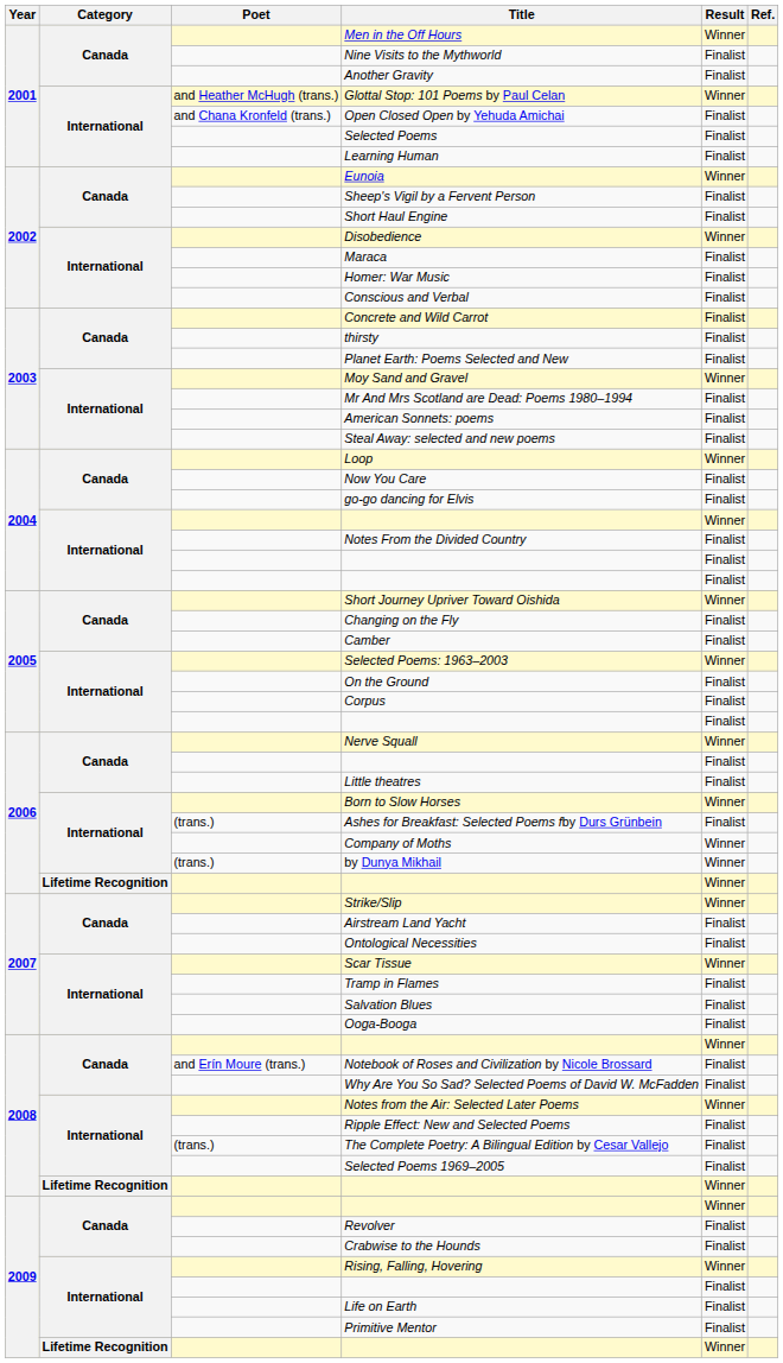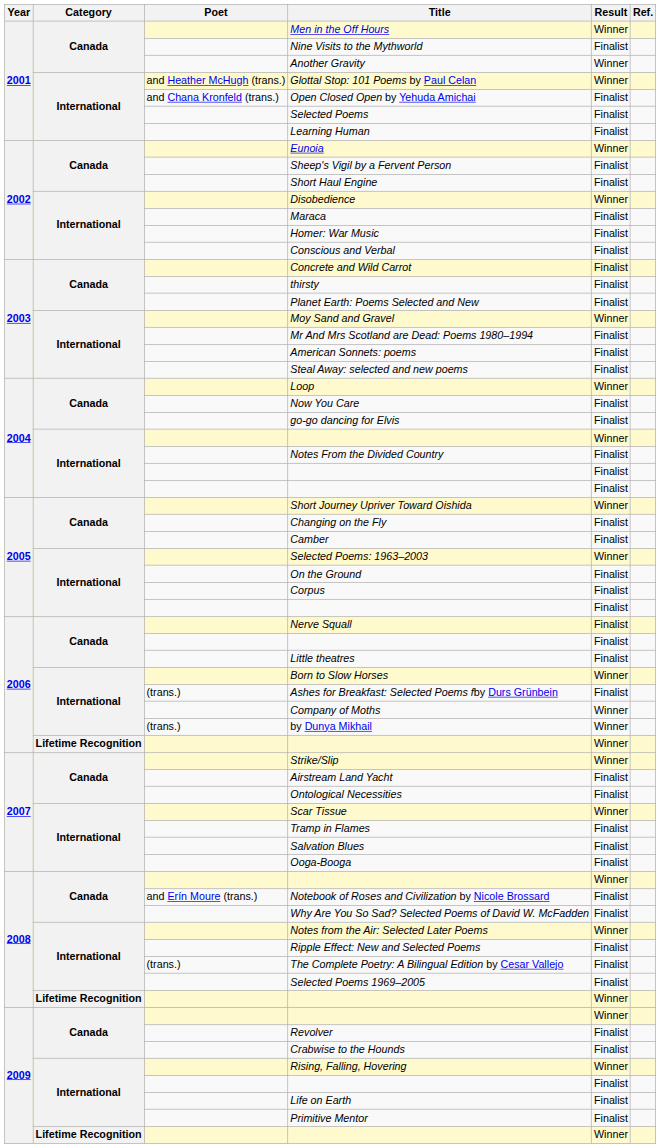 <table class="wikitable sortable mw-collapsible">
 <tr>
 <th>Year</th>
 <th>Category</th>
 <th>Poet</th>
 <th>Title</th>
 <th>Result</th>
 <th>Ref.</th>
 </tr>
 <tr style="background:LemonChiffon;">
 <th rowspan="7"><a href='#'>2001</a></th>
 <th rowspan="3">Canada</th>
 <td></td>
 <td><em><a href='#'>Men in the Off Hours</a></em></td>
 <td>Winner</td>
 <td></td>
 </tr>
 <tr>
 <td></td>
 <td><em>Nine Visits to the Mythworld</em></td>
 <td>Finalist</td>
 <td></td>
 </tr>
 <tr>
 <td></td>
 <td><em>Another Gravity</em></td>
-<td>Finalist</td>
+<td>Winner</td>
 <td></td>
 </tr>
 <tr style="background:LemonChiffon;">
 <th rowspan="4">International</th>
 <td> and <a href='#'>Heather McHugh</a> (trans.)</td>
 <td><em>Glottal Stop: 101 Poems</em> by <a href='#'>Paul Celan</a></td>
 <td>Winner</td>
 <td></td>
 </tr>
 <tr>
 <td> and <a href='#'>Chana Kronfeld</a> (trans.)</td>
 <td><em>Open Closed Open</em> by <a href='#'>Yehuda Amichai</a></td>
 <td>Finalist</td>
 <td></td>
 </tr>
 <tr>
 <td></td>
 <td><em>Selected Poems</em></td>
 <td>Finalist</td>
 <td></td>
 </tr>
 <tr>
 <td></td>
 <td><em>Learning Human</em></td>
 <td>Finalist</td>
 <td></td>
 </tr>
 <tr style=background:LemonChiffon; color:black>
 <th rowspan="7"><a href='#'>2002</a></th>
 <th rowspan="3">Canada</th>
 <td></td>
 <td><em><a href='#'>Eunoia</a></em></td>
 <td>Winner</td>
 <td></td>
 </tr>
 <tr>
 <td></td>
 <td><em>Sheep's Vigil by a Fervent Person</em></td>
 <td>Finalist</td>
 <td></td>
 </tr>
 <tr>
 <td></td>
 <td><em>Short Haul Engine</em></td>
 <td>Finalist</td>
 <td></td>
 </tr>
 <tr style=background:LemonChiffon; color:black>
 <th rowspan="4">International</th>
 <td></td>
 <td><em>Disobedience</em></td>
 <td>Winner</td>
 <td></td>
 </tr>
 <tr>
 <td></td>
 <td><em>Maraca</em></td>
 <td>Finalist</td>
 <td></td>
 </tr>
 <tr>
 <td></td>
 <td><em>Homer: War Music</em></td>
 <td>Finalist</td>
 <td></td>
 </tr>
 <tr>
 <td></td>
 <td><em>Conscious and Verbal</em></td>
 <td>Finalist</td>
 <td></td>
 </tr>
 <tr style=background:LemonChiffon; color:black>
 <th rowspan="7"><a href='#'>2003</a></th>
 <th rowspan="3">Canada</th>
 <td></td>
 <td><em>Concrete and Wild Carrot</em></td>
 <td>Finalist</td>
 <td></td>
 </tr>
 <tr>
 <td></td>
 <td><em>thirsty</em></td>
 <td>Finalist</td>
 <td></td>
 </tr>
 <tr>
 <td></td>
 <td><em>Planet Earth: Poems Selected and New</em></td>
 <td>Finalist</td>
 <td></td>
 </tr>
 <tr style=background:LemonChiffon; color:black>
 <th rowspan="4">International</th>
 <td></td>
 <td><em>Moy Sand and Gravel</em></td>
 <td>Winner</td>
 <td></td>
 </tr>
 <tr>
 <td></td>
 <td><em>Mr And Mrs Scotland are Dead: Poems 1980–1994</em></td>
 <td>Finalist</td>
 <td></td>
 </tr>
 <tr>
 <td></td>
 <td><em>American Sonnets: poems</em></td>
 <td>Finalist</td>
 <td></td>
 </tr>
 <tr>
 <td></td>
 <td><em>Steal Away: selected and new poems</em></td>
 <td>Finalist</td>
 <td></td>
 </tr>
 <tr style=background:LemonChiffon; color:black>
 <th rowspan="7"><a href='#'>2004</a></th>
 <th rowspan="3">Canada</th>
 <td></td>
 <td><em>Loop</em></td>
 <td>Winner</td>
 <td></td>
 </tr>
 <tr>
 <td></td>
 <td><em>Now You Care</em></td>
 <td>Finalist</td>
 <td></td>
 </tr>
 <tr>
 <td></td>
 <td><em>go-go dancing for Elvis</em></td>
 <td>Finalist</td>
 <td></td>
 </tr>
 <tr style=background:LemonChiffon; color:black>
 <th rowspan="4">International</th>
 <td></td>
 <td><em></em></td>
 <td>Winner</td>
 <td></td>
 </tr>
 <tr>
 <td></td>
 <td><em>Notes From the Divided Country</em></td>
 <td>Finalist</td>
 <td></td>
 </tr>
 <tr>
 <td></td>
 <td><em></em></td>
 <td>Finalist</td>
 <td></td>
 </tr>
 <tr>
 <td></td>
 <td><em></em></td>
 <td>Finalist</td>
 <td></td>
 </tr>
 <tr style=background:LemonChiffon; color:black>
 <th rowspan="7"><a href='#'>2005</a></th>
 <th rowspan="3">Canada</th>
 <td></td>
 <td><em>Short Journey Upriver Toward Oishida</em></td>
 <td>Winner</td>
 <td></td>
 </tr>
 <tr>
 <td></td>
 <td><em>Changing on the Fly</em></td>
 <td>Finalist</td>
 <td></td>
 </tr>
 <tr>
 <td></td>
 <td><em>Camber</em></td>
 <td>Finalist</td>
 <td></td>
 </tr>
 <tr style=background:LemonChiffon; color:black>
 <th rowspan="4">International</th>
 <td></td>
 <td><em>Selected Poems: 1963–2003</em></td>
 <td>Winner</td>
 <td></td>
 </tr>
 <tr>
 <td></td>
 <td><em>On the Ground</em></td>
 <td>Finalist</td>
 <td></td>
 </tr>
 <tr>
 <td></td>
 <td><em>Corpus</em></td>
 <td>Finalist</td>
 <td></td>
 </tr>
 <tr>
 <td></td>
 <td><em></em></td>
 <td>Finalist</td>
 <td></td>
 </tr>
 <tr style=background:LemonChiffon; color:black>
 <th rowspan="8"><a href='#'>2006</a></th>
 <th rowspan="3">Canada</th>
 <td></td>
 <td><em>Nerve Squall</em></td>
-<td>Winner</td>
+<td>Finalist</td>
 <td></td>
 </tr>
 <tr>
 <td></td>
 <td></td>
 <td>Finalist</td>
 <td></td>
 </tr>
 <tr>
 <td></td>
 <td><em>Little theatres</em></td>
 <td>Finalist</td>
 <td></td>
 </tr>
 <tr style=background:LemonChiffon; color:black>
 <th rowspan="4">International</th>
 <td></td>
 <td><em>Born to Slow Horses</em></td>
 <td>Winner</td>
 <td></td>
 </tr>
 <tr>
 <td> (trans.)</td>
 <td><em>Ashes for Breakfast: Selected Poems f</em>by <a href='#'>Durs Grünbein</a></td>
 <td>Finalist</td>
 <td></td>
 </tr>
 <tr>
 <td></td>
 <td><em>Company of Moths</em></td>
 <td>Winner</td>
 <td></td>
 </tr>
 <tr>
 <td> (trans.)</td>
 <td> by <a href='#'>Dunya Mikhail</a></td>
 <td>Winner</td>
 <td></td>
 </tr>
 <tr style=background:LemonChiffon; color:black>
 <th>Lifetime Recognition</th>
 <td></td>
 <td></td>
 <td>Winner</td>
 <td></td>
 </tr>
 <tr style=background:LemonChiffon; color:black>
 <th rowspan="7"><a href='#'>2007</a></th>
 <th rowspan="3">Canada</th>
 <td></td>
 <td><em>Strike/Slip</em></td>
 <td>Winner</td>
 <td></td>
 </tr>
 <tr>
 <td></td>
 <td><em>Airstream Land Yacht</em></td>
 <td>Finalist</td>
 <td></td>
 </tr>
 <tr>
 <td></td>
 <td><em>Ontological Necessities</em></td>
 <td>Finalist</td>
 <td></td>
 </tr>
 <tr style=background:LemonChiffon; color:black>
 <th rowspan="4">International</th>
 <td></td>
 <td><em>Scar Tissue</em></td>
 <td>Winner</td>
 <td></td>
 </tr>
 <tr>
 <td></td>
 <td><em>Tramp in Flames</em></td>
 <td>Finalist</td>
 <td></td>
 </tr>
 <tr>
 <td></td>
 <td><em>Salvation Blues</em></td>
 <td>Finalist</td>
 <td></td>
 </tr>
 <tr>
 <td></td>
 <td><em>Ooga-Booga</em></td>
 <td>Finalist</td>
 <td></td>
 </tr>
 <tr style=background:LemonChiffon; color:black>
 <th rowspan="8"><a href='#'>2008</a></th>
 <th rowspan="3">Canada</th>
 <td></td>
 <td><em></em></td>
 <td>Winner</td>
 <td></td>
 </tr>
 <tr>
 <td> and <a href='#'>Erín Moure</a> (trans.)</td>
 <td><em>Notebook of Roses and Civilization</em> by <a href='#'>Nicole Brossard</a></td>
 <td>Finalist</td>
 <td></td>
 </tr>
 <tr>
 <td></td>
 <td><em>Why Are You So Sad? Selected Poems of David W. McFadden</em></td>
 <td>Finalist</td>
 <td></td>
 </tr>
 <tr style=background:LemonChiffon; color:black>
 <th rowspan="4">International</th>
 <td></td>
 <td><em>Notes from the Air: Selected Later Poems</em></td>
 <td>Winner</td>
 <td></td>
 </tr>
 <tr>
 <td></td>
 <td><em>Ripple Effect: New and Selected Poems</em></td>
 <td>Finalist</td>
 <td></td>
 </tr>
 <tr>
 <td> (trans.)</td>
 <td><em>The Complete Poetry: A Bilingual Edition</em> by <a href='#'>Cesar Vallejo</a></td>
 <td>Finalist</td>
 <td></td>
 </tr>
 <tr>
 <td></td>
 <td><em>Selected Poems 1969–2005</em></td>
 <td>Finalist</td>
 <td></td>
 </tr>
 <tr style=background:LemonChiffon; color:black>
 <th>Lifetime Recognition</th>
 <td></td>
 <td></td>
 <td>Winner</td>
 <td></td>
 </tr>
 <tr style=background:LemonChiffon; color:black>
 <th rowspan="8"><a href='#'>2009</a></th>
 <th rowspan="3">Canada</th>
 <td></td>
 <td><em></em></td>
 <td>Winner</td>
 <td></td>
 </tr>
 <tr>
 <td></td>
 <td><em>Revolver</em></td>
 <td>Finalist</td>
 <td></td>
 </tr>
 <tr>
 <td></td>
 <td><em>Crabwise to the Hounds</em></td>
 <td>Finalist</td>
 <td></td>
 </tr>
 <tr style=background:LemonChiffon; color:black>
 <th rowspan="4">International</th>
 <td></td>
 <td><em>Rising, Falling, Hovering</em></td>
 <td>Winner</td>
 <td></td>
 </tr>
 <tr>
 <td></td>
 <td><em></em></td>
 <td>Finalist</td>
 <td></td>
 </tr>
 <tr>
 <td></td>
 <td><em>Life on Earth</em></td>
 <td>Finalist</td>
 <td></td>
 </tr>
 <tr>
 <td></td>
 <td><em>Primitive Mentor</em></td>
 <td>Finalist</td>
 <td></td>
 </tr>
 <tr style=background:LemonChiffon; color:black>
 <th>Lifetime Recognition</th>
 <td></td>
 <td></td>
 <td>Winner</td>
 <td></td>
 </tr>
 </table>
